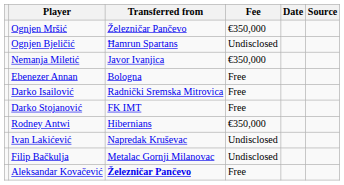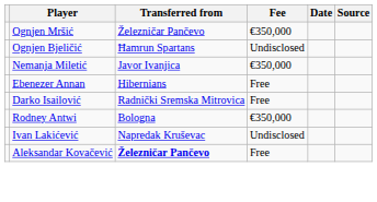 <table class="wikitable plainrowheaders sortable">
 <tr>
 <th></th>
 <th scope="col">Player</th>
 <th>Transferred from</th>
 <th style="width: 80px;">Fee</th>
 <th scope="col">Date</th>
 <th scope="col">Source</th>
 </tr>
 <tr>
 <td align="center"></td>
 <td> <a href='#'>Ognjen Mršić</a></td>
 <td> <a href='#'>Železničar Pančevo</a></td>
 <td>€350,000</td>
 <td></td>
 <td></td>
 </tr>
 <tr>
 <td align="center"></td>
 <td> <a href='#'>Ognjen Bjeličić</a></td>
 <td> <a href='#'>Ħamrun Spartans</a></td>
 <td>Undisclosed</td>
 <td></td>
 <td></td>
 </tr>
 <tr>
 <td align="center"></td>
 <td> <a href='#'>Nemanja Miletić</a></td>
 <td> <a href='#'>Javor Ivanjica</a></td>
 <td>€350,000</td>
 <td></td>
 <td></td>
 </tr>
 <tr>
 <td align="center"></td>
 <td> <a href='#'>Ebenezer Annan</a></td>
-<td> <a href='#'>Bologna</a></td>
+<td> <a href='#'>Hibernians</a></td>
 <td>Free</td>
 <td></td>
 <td></td>
 </tr>
 <tr>
 <td align="center"></td>
 <td> <a href='#'>Darko Isailović</a></td>
 <td> <a href='#'>Radnički Sremska Mitrovica</a></td>
 <td>Free</td>
 <td></td>
 <td></td>
 </tr>
 <tr>
 <td align="center"></td>
-<td> <a href='#'>Darko Stojanović</a></td>
-<td> <a href='#'>FK IMT</a></td>
-<td>Free</td>
-<td></td>
-<td></td>
-</tr>
-<tr>
-<td align="center"></td>
 <td> <a href='#'>Rodney Antwi</a></td>
-<td> <a href='#'>Hibernians</a></td>
+<td> <a href='#'>Bologna</a></td>
 <td>€350,000</td>
 <td></td>
 <td></td>
 </tr>
 <tr>
 <td align="center"></td>
 <td> <a href='#'>Ivan Lakićević</a></td>
 <td> <a href='#'>Napredak Kruševac</a></td>
 <td>Undisclosed</td>
 <td></td>
 <td></td>
 </tr>
 <tr>
 <td align="center"></td>
-<td> <a href='#'>Filip Bačkulja</a></td>
-<td> <a href='#'>Metalac Gornji Milanovac</a></td>
-<td>Undisclosed</td>
-<td></td>
-<td></td>
-</tr>
-<tr>
-<td align="center"></td>
 <td> <a href='#'>Aleksandar Kovačević</a></td>
 <td><strong> <a href='#'>Železničar Pančevo</a></strong></td>
 <td>Free</td>
 <td></td>
 <td></td>
 </tr>
 </table>
